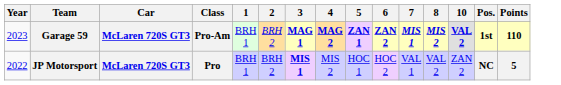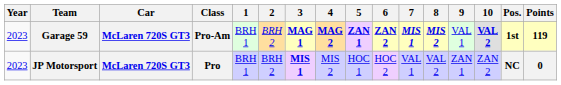 <table class="wikitable" border="1" style="text-align:center; font-size:90%;">
 <tr>
 <th>Year</th>
 <th>Team</th>
 <th>Car</th>
 <th>Class</th>
 <th>1</th>
 <th>2</th>
 <th>3</th>
 <th>4</th>
 <th>5</th>
 <th>6</th>
 <th>7</th>
 <th>8</th>
+<th>9</th>
 <th>10</th>
 <th>Pos.</th>
 <th>Points</th>
 </tr>
 <tr>
 <td><a href='#'>2023</a></td>
 <th>Garage 59</th>
 <th><a href='#'>McLaren 720S GT3</a></th>
 <th>Pro-Am</th>
 <td style="background:#DFFFDF;"><a href='#'>BRH<br>1</a><br></td>
 <td style="background:#FFDF9F;"><em><a href='#'>BRH<br>2</a></em><br></td>
 <td style="background:#FFFFBF;"><strong><a href='#'>MAG<br>1</a></strong><br></td>
 <td style="background:#FFDF9F;"><strong><a href='#'>MAG<br>2</a></strong><br></td>
 <td style="background:#EFCFFF;"><strong><a href='#'>ZAN<br>1</a></strong><br></td>
 <td style="background:#FFFFBF;"><strong><a href='#'>ZAN<br>2</a></strong><br></td>
 <td style="background:#FFFFBF;"><strong><em><a href='#'>MIS<br>1</a></em></strong><br></td>
 <td style="background:#FFFFBF;"><strong><em><a href='#'>MIS<br>2</a></em></strong><br></td>
+<td style="background:#DFFFDF;"><a href='#'>VAL<br>1</a><br></td>
 <td style="background:#DFDFDF;"><strong><a href='#'>VAL<br>2</a></strong><br></td>
 <th style="background:#ffffbf;">1st</th>
-<th style="background:#ffffbf;">110</th>
+<th style="background:#ffffbf;">119</th>
 </tr>
 <tr>
-<td><a href='#'>2022</a></td>
+<td><a href='#'>2023</a></td>
 <th>JP Motorsport</th>
 <th><a href='#'>McLaren 720S GT3</a></th>
 <th>Pro</th>
 <td style="background:#CFCFFF;"><a href='#'>BRH<br>1</a><br></td>
 <td style="background:#CFCFFF;"><a href='#'>BRH<br>2</a><br></td>
 <td style="background:#EFCFFF;"><strong><a href='#'>MIS<br>1</a><br></strong></td>
 <td style="background:#CFCFFF;"><a href='#'>MIS<br>2</a><br></td>
 <td style="background:#CFCFFF;"><a href='#'>HOC<br>1</a><br></td>
 <td style="background:#EFCFFF;"><a href='#'>HOC<br>2</a><br></td>
 <td style="background:#CFCFFF;"><a href='#'>VAL<br>1</a><br></td>
 <td style="background:#CFCFFF;"><a href='#'>VAL<br>2</a><br></td>
+<td style="background:#CFCFFF;"><a href='#'>ZAN<br>1</a><br></td>
 <td style="background:#CFCFFF;"><a href='#'>ZAN<br>2</a><br></td>
 <th>NC</th>
-<th>5</th>
+<th>0</th>
 </tr>
 </table>
